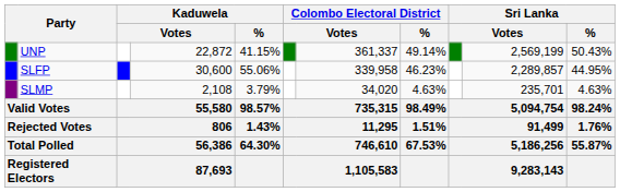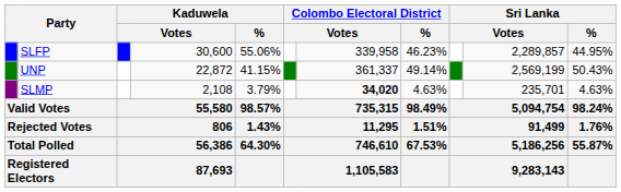 <table class="wikitable">
 <tr>
 <th colspan="2" width="144px"rowspan="2">Party</th>
 <th colspan="3" width="216px">Kaduwela</th>
 <th colspan="3" width="216px"><a href='#'>Colombo Electoral District</a></th>
 <th colspan="3" width="216px">Sri Lanka</th>
 </tr>
 <tr>
 <th colspan="2" width="144px">Votes</th>
 <th>%</th>
 <th colspan="2" width="144px">Votes</th>
 <th>%</th>
 <th colspan="2" width="144px">Votes</th>
 <th>%</th>
 </tr>
 <tr>
+<td style="background-color:blue;" width="10px"></td>
+<td style="text-align:left;"><a href='#'>SLFP</a></td>
+<td style="background-color:blue;" width="10px"></td>
+<td style="text-align:right;">30,600</td>
+<td style="text-align:right;">55.06%</td>
+<td style="background-color:white;" width="10px"></td>
+<td style="text-align:right;">339,958</td>
+<td style="text-align:right;">46.23%</td>
+<td style="background-color:white;" width="10px"></td>
+<td style="text-align:right;">2,289,857</td>
+<td style="text-align:right;">44.95%</td>
+</tr>
+<tr>
 <td style="background-color:green;" width="10px"></td>
 <td style="text-align:left;"><a href='#'>UNP</a></td>
 <td style="background-color:white;" width="10px"></td>
 <td style="text-align:right;">22,872</td>
 <td style="text-align:right;">41.15%</td>
 <td style="background-color:green;" width="10px"></td>
 <td style="text-align:right;">361,337</td>
 <td style="text-align:right;">49.14%</td>
 <td style="background-color:green;" width="10px"></td>
 <td style="text-align:right;">2,569,199</td>
 <td style="text-align:right;">50.43%</td>
 </tr>
 <tr>
-<td style="background-color:blue;" width="10px"></td>
-<td style="text-align:left;"><a href='#'>SLFP</a></td>
-<td style="background-color:blue;" width="10px"></td>
-<td style="text-align:right;">30,600</td>
-<td style="text-align:right;">55.06%</td>
-<td style="background-color:white;" width="10px"></td>
-<td style="text-align:right;">339,958</td>
-<td style="text-align:right;">46.23%</td>
-<td style="background-color:white;" width="10px"></td>
-<td style="text-align:right;">2,289,857</td>
-<td style="text-align:right;">44.95%</td>
-</tr>
-<tr>
 <td style="background-color:purple;" width="10px"></td>
 <td style="text-align:left;"><a href='#'>SLMP</a></td>
 <td style="background-color:white;" width="10px"></td>
 <td style="text-align:right;">2,108</td>
 <td style="text-align:right;">3.79%</td>
 <td style="background-color:white;" width="10px"></td>
-<td style="text-align:right;">34,020</td>
+<td style="text-align:right;"><strong>34,020</strong></td>
 <td style="text-align:right;">4.63%</td>
 <td style="background-color:white;" width="10px"></td>
 <td style="text-align:right;">235,701</td>
 <td style="text-align:right;">4.63%</td>
 </tr>
 <tr>
 <th colspan="2" width="144px"style="text-align:left;">Valid Votes</th>
 <th style="text-align:right;"colspan="2" width="144px">55,580</th>
 <th style="text-align:right;">98.57%</th>
 <th style="text-align:right;"colspan="2" width="144px">735,315</th>
 <th style="text-align:right;">98.49%</th>
 <th style="text-align:right;"colspan="2" width="144px">5,094,754</th>
 <th style="text-align:right;">98.24%</th>
 </tr>
 <tr>
 <th colspan="2" width="144px"style="text-align:left;">Rejected Votes</th>
 <th style="text-align:right;"colspan="2" width="144px">806</th>
 <th style="text-align:right;">1.43%</th>
 <th style="text-align:right;"colspan="2" width="144px">11,295</th>
 <th style="text-align:right;">1.51%</th>
 <th style="text-align:right;"colspan="2" width="144px">91,499</th>
 <th style="text-align:right;">1.76%</th>
 </tr>
 <tr>
 <th colspan="2" width="144px"style="text-align:left;">Total Polled</th>
 <th style="text-align:right;"colspan="2" width="144px">56,386</th>
 <th style="text-align:right;">64.30%</th>
 <th style="text-align:right;"colspan="2" width="144px">746,610</th>
 <th style="text-align:right;">67.53%</th>
 <th style="text-align:right;"colspan="2" width="144px">5,186,256</th>
 <th style="text-align:right;">55.87%</th>
 </tr>
 <tr>
 <th colspan="2" width="144px"style="text-align:left;">Registered Electors</th>
 <th style="text-align:right;"colspan="2" width="144px">87,693</th>
 <th></th>
 <th style="text-align:right;"colspan="2" width="144px">1,105,583</th>
 <th></th>
 <th style="text-align:right;"colspan="2" width="144px">9,283,143</th>
 <th></th>
 </tr>
 </table>
